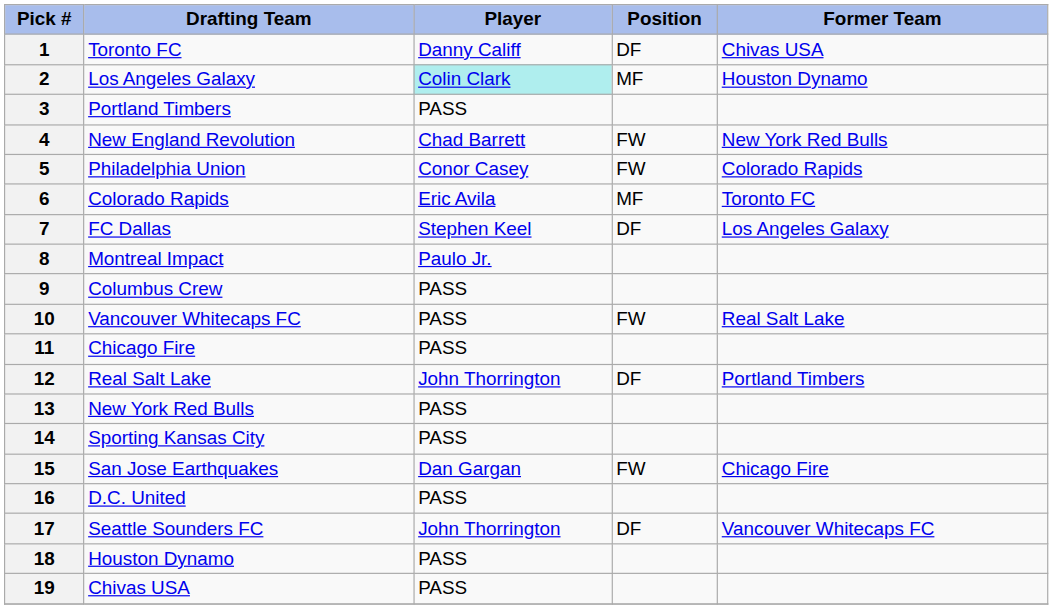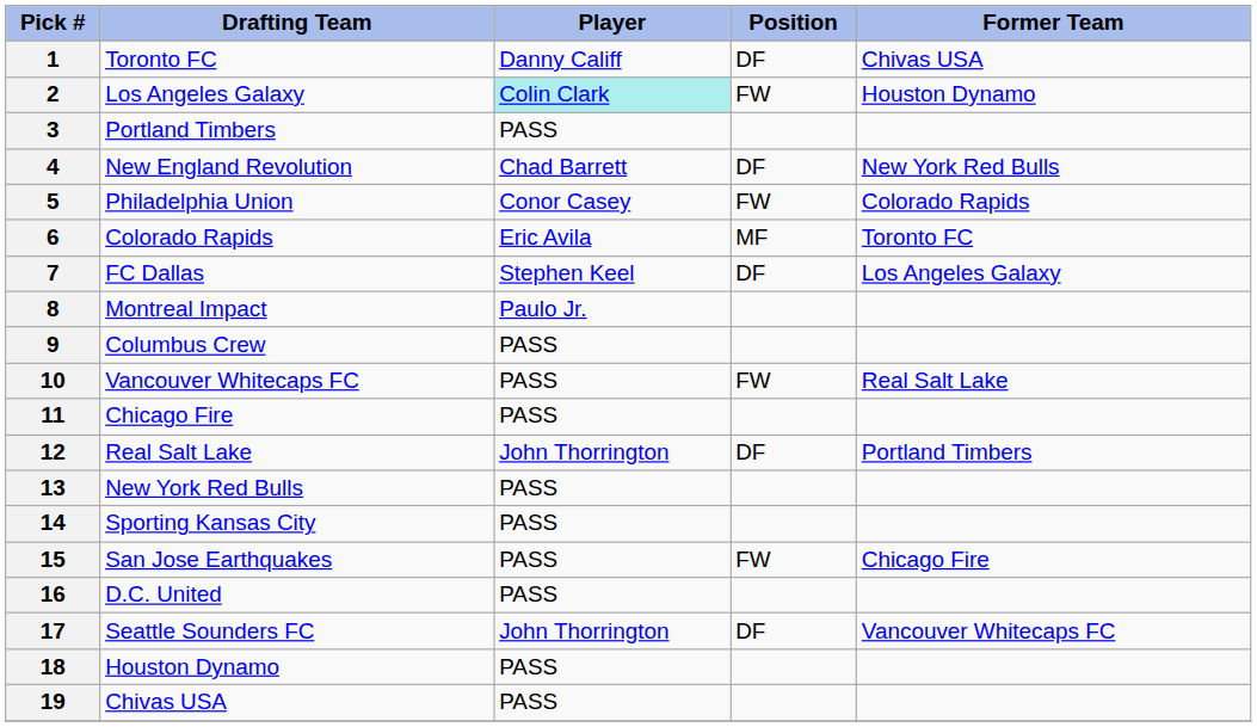 <table class="wikitable sortable" style="width: 70%">
 <tr>
 <th style="background:#A8BDEC;" width=6%>Pick #</th>
 <th width=25% style="background:#A8BDEC;">Drafting Team</th>
 <th width=15% style="background:#A8BDEC;">Player</th>
 <th width=8% style="background:#A8BDEC;">Position</th>
 <th width=25% style="background:#A8BDEC;">Former Team</th>
 </tr>
 <tr>
 <th>1</th>
 <td><a href='#'>Toronto FC</a></td>
 <td><a href='#'>Danny Califf</a></td>
 <td>DF</td>
 <td><a href='#'>Chivas USA</a></td>
 </tr>
 <tr>
 <th>2</th>
 <td><a href='#'>Los Angeles Galaxy</a> </td>
 <td style="background: paleturquoise;"><a href='#'>Colin Clark</a></td>
-<td>MF</td>
+<td>FW</td>
 <td><a href='#'>Houston Dynamo</a></td>
 </tr>
 <tr>
 <th>3</th>
 <td><a href='#'>Portland Timbers</a></td>
 <td>PASS</td>
 <td></td>
 <td></td>
 </tr>
 <tr>
 <th>4</th>
 <td><a href='#'>New England Revolution</a></td>
 <td><a href='#'>Chad Barrett</a></td>
-<td>FW</td>
+<td>DF</td>
 <td><a href='#'>New York Red Bulls</a></td>
 </tr>
 <tr>
 <th>5</th>
 <td><a href='#'>Philadelphia Union</a></td>
 <td><a href='#'>Conor Casey</a></td>
 <td>FW</td>
 <td><a href='#'>Colorado Rapids</a></td>
 </tr>
 <tr>
 <th>6</th>
 <td><a href='#'>Colorado Rapids</a></td>
 <td><a href='#'>Eric Avila</a></td>
 <td>MF</td>
 <td><a href='#'>Toronto FC</a></td>
 </tr>
 <tr>
 <th>7</th>
 <td><a href='#'>FC Dallas</a></td>
 <td><a href='#'>Stephen Keel</a></td>
 <td>DF</td>
 <td><a href='#'>Los Angeles Galaxy</a></td>
 </tr>
 <tr>
 <th>8</th>
 <td><a href='#'>Montreal Impact</a></td>
 <td><a href='#'>Paulo Jr.</a></td>
 <td></td>
 <td></td>
 </tr>
 <tr>
 <th>9</th>
 <td><a href='#'>Columbus Crew</a></td>
 <td>PASS</td>
 <td></td>
 <td></td>
 </tr>
 <tr>
 <th>10</th>
 <td><a href='#'>Vancouver Whitecaps FC</a></td>
 <td>PASS</td>
 <td>FW</td>
 <td><a href='#'>Real Salt Lake</a></td>
 </tr>
 <tr>
 <th>11</th>
 <td><a href='#'>Chicago Fire</a></td>
 <td>PASS</td>
 <td></td>
 <td></td>
 </tr>
 <tr>
 <th>12</th>
 <td><a href='#'>Real Salt Lake</a></td>
 <td><a href='#'>John Thorrington</a></td>
 <td>DF</td>
 <td><a href='#'>Portland Timbers</a></td>
 </tr>
 <tr>
 <th>13</th>
 <td><a href='#'>New York Red Bulls</a></td>
 <td>PASS</td>
 <td></td>
 <td></td>
 </tr>
 <tr>
 <th>14</th>
 <td><a href='#'>Sporting Kansas City</a></td>
 <td>PASS</td>
 <td></td>
 <td></td>
 </tr>
 <tr>
 <th>15</th>
 <td><a href='#'>San Jose Earthquakes</a></td>
-<td><a href='#'>Dan Gargan</a></td>
+<td>PASS</td>
 <td>FW</td>
 <td><a href='#'>Chicago Fire</a></td>
 </tr>
 <tr>
 <th>16</th>
 <td><a href='#'>D.C. United</a></td>
 <td>PASS</td>
 <td></td>
 <td></td>
 </tr>
 <tr>
 <th>17</th>
 <td><a href='#'>Seattle Sounders FC</a></td>
 <td><a href='#'>John Thorrington</a></td>
 <td>DF</td>
 <td><a href='#'>Vancouver Whitecaps FC</a></td>
 </tr>
 <tr>
 <th>18</th>
 <td><a href='#'>Houston Dynamo</a></td>
 <td>PASS</td>
 <td></td>
 <td></td>
 </tr>
 <tr>
 <th>19</th>
 <td><a href='#'>Chivas USA</a> </td>
 <td>PASS</td>
 <td></td>
 <td></td>
 </tr>
 <tr>
 </tr>
 </table>
